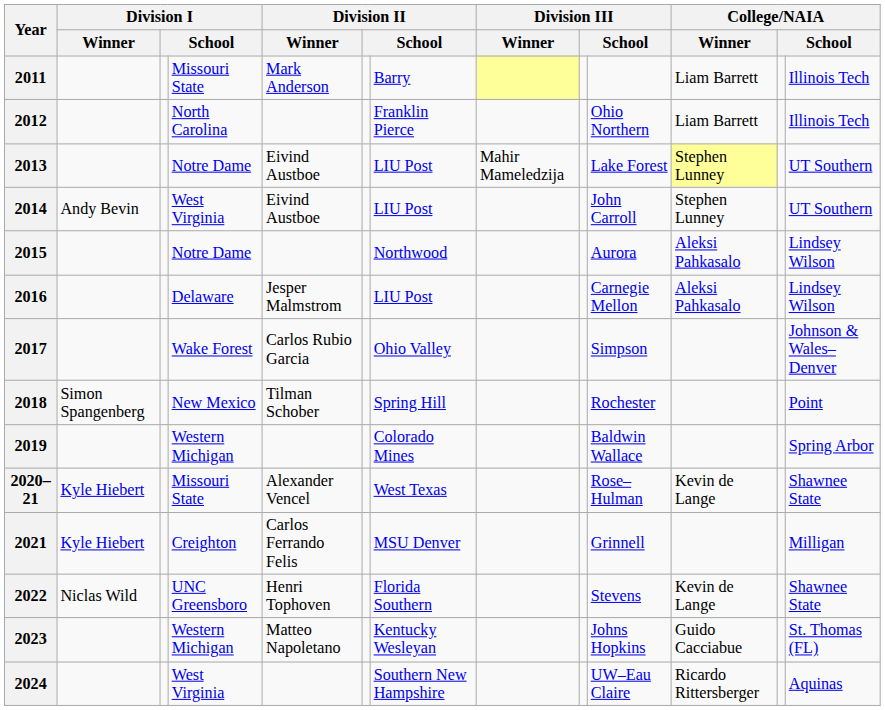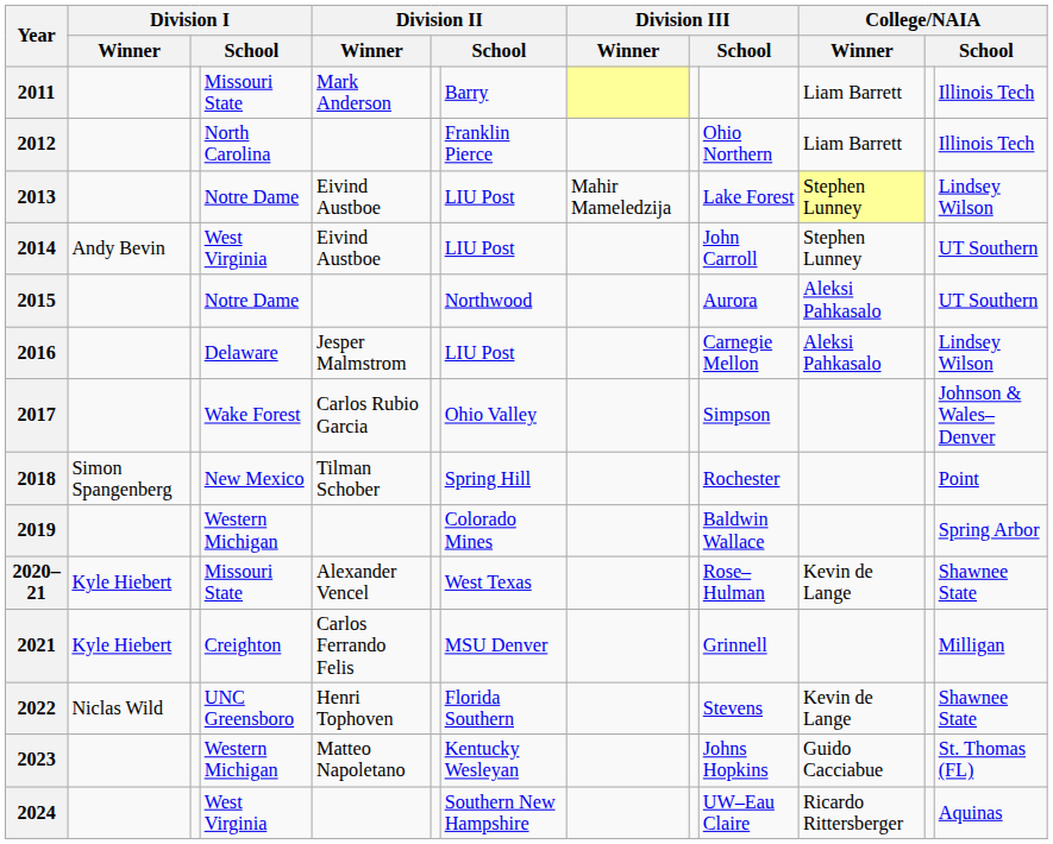 <table class="wikitable sortable">
 <tr>
 <th scope="col" rowspan=2>Year</th>
 <th scope="colgroup" colspan=3>Division I</th>
 <th scope="colgroup" colspan=3>Division II</th>
 <th scope="colgroup" colspan=3>Division III</th>
 <th scope="colgroup" colspan=3>College/NAIA</th>
 </tr>
 <tr>
 <th scope="col">Winner</th>
 <th scope="col" colspan=2>School</th>
 <th scope="col">Winner</th>
 <th scope="col" colspan=2>School</th>
 <th scope="col">Winner</th>
 <th scope="col" colspan=2>School</th>
 <th scope="col">Winner</th>
 <th scope="col" colspan=2>School</th>
 </tr>
 <tr>
 <th scope="row">2011</th>
 <td></td>
 <td style=></td>
 <td><a href='#'>Missouri State</a></td>
 <td data-sort-value="Anderson, Mark"> <a href='#'>Mark Anderson</a></td>
 <td style=></td>
 <td><a href='#'>Barry</a></td>
 <td bgcolor=#FFFF99></td>
 <td style=></td>
 <td></td>
 <td data-sort-value="Barrett, Liam"> Liam Barrett</td>
 <td style=></td>
 <td><a href='#'>Illinois Tech</a></td>
 </tr>
 <tr>
 <th scope="row">2012</th>
 <td></td>
 <td style=></td>
 <td><a href='#'>North Carolina</a></td>
 <td></td>
 <td style=></td>
 <td><a href='#'>Franklin Pierce</a></td>
 <td></td>
 <td style=></td>
 <td><a href='#'>Ohio Northern</a></td>
 <td data-sort-value="Barrett, Liam"> Liam Barrett</td>
 <td style=></td>
 <td><a href='#'>Illinois Tech</a></td>
 </tr>
 <tr>
 <th scope="row">2013</th>
 <td></td>
 <td style=></td>
 <td><a href='#'>Notre Dame</a></td>
 <td data-sort-value="Austboe, Eivind"> Eivind Austboe</td>
 <td style=></td>
 <td><a href='#'>LIU Post</a></td>
 <td data-sort-value="Mameledzija, Mahir"> Mahir Mameledzija</td>
 <td style=></td>
 <td><a href='#'>Lake Forest</a></td>
 <td bgcolor=#FFFF99 data-sort-value="Lunney, Stephen"> Stephen Lunney</td>
 <td style=></td>
-<td><a href='#'>UT Southern</a></td>
+<td><a href='#'>Lindsey Wilson</a></td>
 </tr>
 <tr>
 <th scope="row">2014</th>
 <td data-sort-value="Bevin, Andy"> Andy Bevin</td>
 <td style=></td>
 <td><a href='#'>West Virginia</a></td>
 <td data-sort-value="Austboe, Eivind"> Eivind Austboe</td>
 <td style=></td>
 <td><a href='#'>LIU Post</a></td>
 <td></td>
 <td style=></td>
 <td><a href='#'>John Carroll</a></td>
 <td data-sort-value="Lunney, Stephen"> Stephen Lunney</td>
 <td style=></td>
 <td><a href='#'>UT Southern</a></td>
 </tr>
 <tr>
 <th scope="row">2015</th>
 <td></td>
 <td style=></td>
 <td><a href='#'>Notre Dame</a></td>
 <td></td>
 <td style=></td>
 <td><a href='#'>Northwood</a></td>
 <td></td>
 <td style=></td>
 <td><a href='#'>Aurora</a></td>
 <td data-sort-value="Pahkasalo, Aleksi"> <a href='#'>Aleksi Pahkasalo</a></td>
 <td style=></td>
-<td><a href='#'>Lindsey Wilson</a></td>
+<td><a href='#'>UT Southern</a></td>
 </tr>
 <tr>
 <th scope="row">2016</th>
 <td></td>
 <td style=></td>
 <td><a href='#'>Delaware</a></td>
 <td data-sort-value="Malmstrom, Jesper"> Jesper Malmstrom</td>
 <td style=></td>
 <td><a href='#'>LIU Post</a></td>
 <td></td>
 <td style=></td>
 <td><a href='#'>Carnegie Mellon</a></td>
 <td data-sort-value="Pahkasalo, Aleksi"> <a href='#'>Aleksi Pahkasalo</a></td>
 <td style=></td>
 <td><a href='#'>Lindsey Wilson</a></td>
 </tr>
 <tr>
 <th scope="row">2017</th>
 <td></td>
 <td style=></td>
 <td><a href='#'>Wake Forest</a></td>
 <td data-sort-value="Garcia, Carlos Rubio"> Carlos Rubio Garcia</td>
 <td style=></td>
 <td><a href='#'>Ohio Valley</a></td>
 <td></td>
 <td style=></td>
 <td><a href='#'>Simpson</a></td>
 <td></td>
 <td style=></td>
 <td><a href='#'>Johnson & Wales–Denver</a></td>
 </tr>
 <tr>
 <th scope="row">2018</th>
 <td data-sort-value="Spangenberg, Simon"> Simon Spangenberg</td>
 <td style=></td>
 <td><a href='#'>New Mexico</a></td>
 <td data-sort-value="Schober, Tilman"> Tilman Schober</td>
 <td style=></td>
 <td><a href='#'>Spring Hill</a></td>
 <td></td>
 <td style=></td>
 <td><a href='#'>Rochester</a></td>
 <td></td>
 <td style=></td>
 <td><a href='#'>Point</a></td>
 </tr>
 <tr>
 <th scope="row">2019</th>
 <td></td>
 <td style=></td>
 <td><a href='#'>Western Michigan</a></td>
 <td></td>
 <td style=></td>
 <td><a href='#'>Colorado Mines</a></td>
 <td></td>
 <td style=></td>
 <td><a href='#'>Baldwin Wallace</a></td>
 <td></td>
 <td style=></td>
 <td><a href='#'>Spring Arbor</a></td>
 </tr>
 <tr>
 <th scope="row">2020–21</th>
 <td data-sort-value="Hiebert, Kyle"> <a href='#'>Kyle Hiebert</a></td>
 <td style=></td>
 <td><a href='#'>Missouri State</a></td>
 <td data-sort-value="Vencel, Alexander"> Alexander Vencel</td>
 <td style=></td>
 <td><a href='#'>West Texas</a></td>
 <td></td>
 <td style=></td>
 <td><a href='#'>Rose–Hulman</a></td>
 <td data-sort-value="de Lange, Kevin"> Kevin de Lange</td>
 <td style=></td>
 <td><a href='#'>Shawnee State</a></td>
 </tr>
 <tr>
 <th scope="row">2021</th>
 <td data-sort-value="Hiebert, Kyle"> <a href='#'>Kyle Hiebert</a></td>
 <td style=></td>
 <td><a href='#'>Creighton</a></td>
 <td data-sort-value="Felis, Carlos Ferrando"> Carlos Ferrando Felis</td>
 <td style=></td>
 <td><a href='#'>MSU Denver</a></td>
 <td></td>
 <td style=></td>
 <td><a href='#'>Grinnell</a></td>
 <td></td>
 <td style=></td>
 <td><a href='#'>Milligan</a></td>
 </tr>
 <tr>
 <th scope="row">2022</th>
 <td data-sort-value="Wild, Niclas"> Niclas Wild</td>
 <td style=></td>
 <td><a href='#'>UNC Greensboro</a></td>
 <td data-sort-value="Tophoven, Henri"> Henri Tophoven</td>
 <td style=></td>
 <td><a href='#'>Florida Southern</a></td>
 <td></td>
 <td style=></td>
 <td><a href='#'>Stevens</a></td>
 <td data-sort-value="de Lange, Kevin"> Kevin de Lange</td>
 <td style=></td>
 <td><a href='#'>Shawnee State</a></td>
 </tr>
 <tr>
 <th scope="row">2023</th>
 <td></td>
 <td style=></td>
 <td><a href='#'>Western Michigan</a></td>
 <td data-sort-value="Napoletano, Matteo"> Matteo Napoletano</td>
 <td style=></td>
 <td><a href='#'>Kentucky Wesleyan</a></td>
 <td></td>
 <td style=></td>
 <td><a href='#'>Johns Hopkins</a></td>
 <td data-sort-value="Cacciabue, Guido"> Guido Cacciabue</td>
 <td style=></td>
 <td><a href='#'>St. Thomas (FL)</a></td>
 </tr>
 <tr>
 <th scope="row">2024</th>
 <td> </td>
 <td style=></td>
 <td><a href='#'>West Virginia</a></td>
 <td></td>
 <td style=></td>
 <td><a href='#'>Southern New Hampshire</a></td>
 <td></td>
 <td style=></td>
 <td><a href='#'>UW–Eau Claire</a></td>
 <td data-sort-value="Rittersberger, Ricardo"> Ricardo Rittersberger</td>
 <td style=></td>
 <td><a href='#'>Aquinas</a></td>
 </tr>
 </table>
